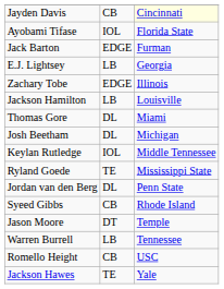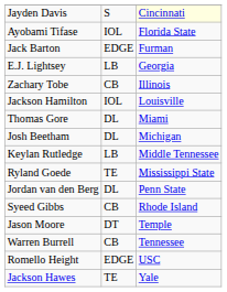 <table class="wikitable">
 <tr>
 </tr>
 <tr>
 <td>Jayden Davis</td>
-<td>CB</td>
+<td>S</td>
 <td style="background: lightyellow;"><a href='#'>Cincinnati</a></td>
 </tr>
 <tr>
 <td>Ayobami Tifase</td>
 <td>IOL</td>
 <td><a href='#'>Florida State</a></td>
 </tr>
 <tr>
 <td>Jack Barton</td>
 <td>EDGE</td>
 <td><a href='#'>Furman</a></td>
 </tr>
 <tr>
 <td>E.J. Lightsey</td>
 <td>LB</td>
 <td><a href='#'>Georgia</a></td>
 </tr>
 <tr>
 <td>Zachary Tobe</td>
-<td>EDGE</td>
+<td>CB</td>
 <td><a href='#'>Illinois</a></td>
 </tr>
 <tr>
 <td>Jackson Hamilton</td>
-<td>LB</td>
+<td>IOL</td>
 <td><a href='#'>Louisville</a></td>
 </tr>
 <tr>
 <td>Thomas Gore</td>
 <td>DL</td>
 <td><a href='#'>Miami</a></td>
 </tr>
 <tr>
 <td>Josh Beetham</td>
 <td>DL</td>
 <td><a href='#'>Michigan</a></td>
 </tr>
 <tr>
 <td>Keylan Rutledge</td>
-<td>IOL</td>
+<td>LB</td>
 <td><a href='#'>Middle Tennessee</a></td>
 </tr>
 <tr>
 <td>Ryland Goede</td>
 <td>TE</td>
 <td><a href='#'>Mississippi State</a></td>
 </tr>
 <tr>
 <td>Jordan van den Berg</td>
 <td>DL</td>
 <td><a href='#'>Penn State</a></td>
 </tr>
 <tr>
 <td>Syeed Gibbs</td>
 <td>CB</td>
 <td><a href='#'>Rhode Island</a></td>
 </tr>
 <tr>
 <td>Jason Moore</td>
 <td>DT</td>
 <td><a href='#'>Temple</a></td>
 </tr>
 <tr>
 <td>Warren Burrell</td>
-<td>LB</td>
+<td>CB</td>
 <td><a href='#'>Tennessee</a></td>
 </tr>
 <tr>
 <td>Romello Height</td>
-<td>CB</td>
+<td>EDGE</td>
 <td><a href='#'>USC</a></td>
 </tr>
 <tr>
 <td><a href='#'>Jackson Hawes</a></td>
 <td>TE</td>
 <td><a href='#'>Yale</a></td>
 </tr>
 </table>
